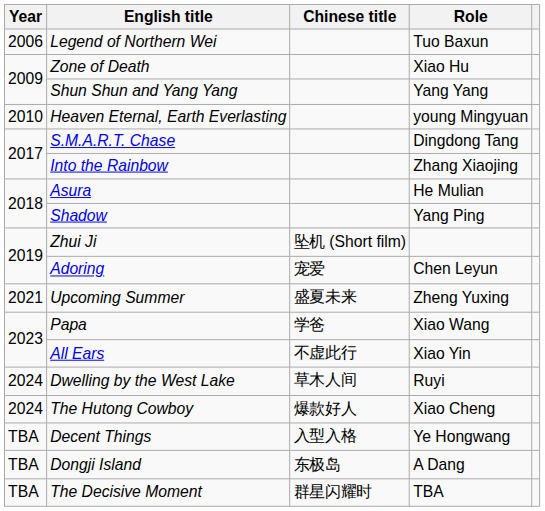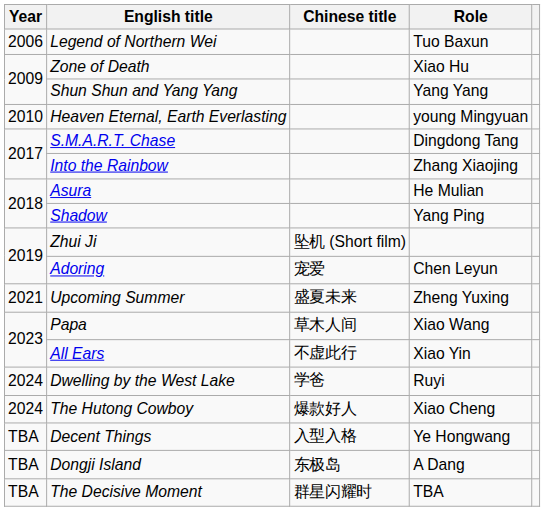 <table class="wikitable sortable">
 <tr>
 <th>Year</th>
 <th>English title</th>
 <th>Chinese title</th>
 <th>Role</th>
 <th class="unsortable"></th>
 </tr>
 <tr>
 <td rowspan="1">2006</td>
 <td><em>Legend of Northern Wei</em></td>
 <td></td>
 <td>Tuo Baxun</td>
 <td></td>
 </tr>
 <tr>
 <td rowspan=2>2009</td>
 <td><em>Zone of Death</em></td>
 <td></td>
 <td>Xiao Hu</td>
 <td></td>
 </tr>
 <tr>
 <td><em>Shun Shun and Yang Yang</em></td>
 <td></td>
 <td>Yang Yang</td>
 <td></td>
 </tr>
 <tr>
 <td>2010</td>
 <td><em>Heaven Eternal, Earth Everlasting</em></td>
 <td></td>
 <td>young Mingyuan</td>
 <td></td>
 </tr>
 <tr>
 <td rowspan="2">2017</td>
 <td><em><a href='#'>S.M.A.R.T. Chase</a></em></td>
 <td></td>
 <td>Dingdong Tang</td>
 <td></td>
 </tr>
 <tr>
 <td><em><a href='#'>Into the Rainbow</a></em></td>
 <td></td>
 <td>Zhang Xiaojing</td>
 <td></td>
 </tr>
 <tr>
 <td rowspan=2>2018</td>
 <td><em><a href='#'>Asura</a></em></td>
 <td></td>
 <td>He Mulian</td>
 <td></td>
 </tr>
 <tr>
 <td><em><a href='#'>Shadow</a></em></td>
 <td></td>
 <td>Yang Ping</td>
 <td></td>
 </tr>
 <tr>
 <td rowspan=2>2019</td>
 <td><em>Zhui Ji</em></td>
 <td>坠机 (Short film)</td>
 <td></td>
 <td></td>
 </tr>
 <tr>
 <td><em><a href='#'>Adoring</a></em></td>
 <td>宠爱</td>
 <td>Chen Leyun</td>
 <td></td>
 </tr>
 <tr>
 <td>2021</td>
 <td><em>Upcoming Summer</em></td>
 <td>盛夏未来</td>
 <td>Zheng Yuxing</td>
 <td></td>
 </tr>
 <tr>
 <td rowspan=2>2023</td>
 <td><em>Papa</em></td>
-<td>学爸</td>
+<td>草木人间</td>
 <td>Xiao Wang</td>
 <td></td>
 </tr>
 <tr>
 <td><em><a href='#'>All Ears</a></em></td>
 <td>不虚此行</td>
 <td>Xiao Yin</td>
 <td></td>
 </tr>
 <tr>
 <td>2024</td>
 <td><em>Dwelling by the West Lake</em></td>
-<td>草木人间</td>
+<td>学爸</td>
 <td>Ruyi</td>
 <td></td>
 </tr>
 <tr>
 <td>2024</td>
 <td><em>The Hutong Cowboy</em></td>
 <td>爆款好人</td>
 <td>Xiao Cheng</td>
 <td></td>
 </tr>
 <tr>
 <td>TBA</td>
 <td><em>Decent Things</em></td>
 <td>入型入格</td>
 <td>Ye Hongwang</td>
 <td></td>
 </tr>
 <tr>
 <td>TBA</td>
 <td><em>Dongji Island</em></td>
 <td>东极岛</td>
 <td>A Dang</td>
 <td></td>
 </tr>
 <tr>
 <td>TBA</td>
 <td><em>The Decisive Moment</em></td>
 <td>群星闪耀时</td>
 <td>TBA</td>
 <td></td>
 </tr>
 </table>
